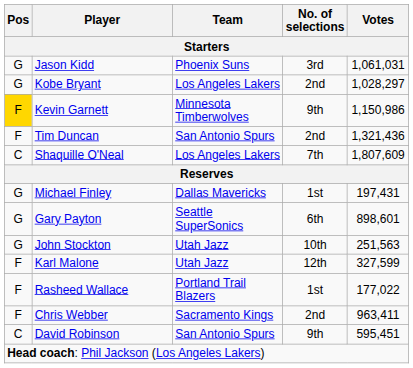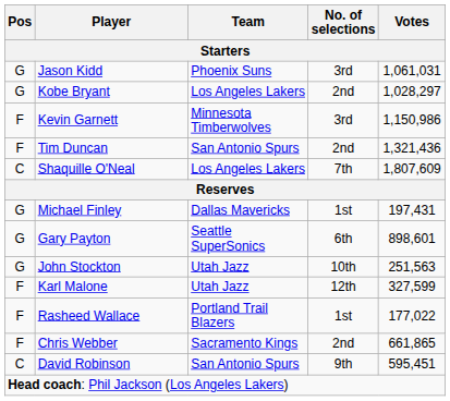 <table class="wikitable" style="text-align:center">
 <tr>
 <th scope="col" width="25px">Pos</th>
 <th scope="col" width="180px">Player</th>
 <th scope="col" width="140px">Team</th>
 <th scope="col" width="75px">No. of selections</th>
 <th scope="col" width="75px">Votes</th>
 </tr>
 <tr>
 <th scope="col" colspan="5">Starters</th>
 </tr>
 <tr>
 <td>G</td>
 <td style="text-align:left"><a href='#'>Jason Kidd</a></td>
 <td style="text-align:left"><a href='#'>Phoenix Suns</a></td>
 <td>3rd</td>
 <td>1,061,031</td>
 </tr>
 <tr>
 <td>G</td>
 <td style="text-align:left"><a href='#'>Kobe Bryant</a></td>
 <td style="text-align:left"><a href='#'>Los Angeles Lakers</a></td>
 <td>2nd</td>
 <td>1,028,297</td>
 </tr>
 <tr>
-<td style="background: gold;">F</td>
+<td>F</td>
 <td style="text-align:left"><a href='#'>Kevin Garnett</a></td>
 <td style="text-align:left"><a href='#'>Minnesota Timberwolves</a></td>
-<td>9th</td>
+<td>3rd</td>
 <td>1,150,986</td>
 </tr>
 <tr>
 <td>F</td>
 <td style="text-align:left"><a href='#'>Tim Duncan</a></td>
 <td style="text-align:left"><a href='#'>San Antonio Spurs</a></td>
 <td>2nd</td>
 <td>1,321,436</td>
 </tr>
 <tr>
 <td>C</td>
 <td style="text-align:left"><a href='#'>Shaquille O'Neal</a></td>
 <td style="text-align:left"><a href='#'>Los Angeles Lakers</a></td>
 <td>7th</td>
 <td>1,807,609</td>
 </tr>
 <tr>
 <th scope="col" colspan="5">Reserves</th>
 </tr>
 <tr>
 <td>G</td>
 <td style="text-align:left"><a href='#'>Michael Finley</a></td>
 <td style="text-align:left"><a href='#'>Dallas Mavericks</a></td>
 <td>1st</td>
 <td>197,431</td>
 </tr>
 <tr>
 <td>G</td>
 <td style="text-align:left"><a href='#'>Gary Payton</a></td>
 <td style="text-align:left"><a href='#'>Seattle SuperSonics</a></td>
 <td>6th</td>
 <td>898,601</td>
 </tr>
 <tr>
 <td>G</td>
 <td style="text-align:left"><a href='#'>John Stockton</a></td>
 <td style="text-align:left"><a href='#'>Utah Jazz</a></td>
 <td>10th</td>
 <td>251,563</td>
 </tr>
 <tr>
 <td>F</td>
 <td style="text-align:left"><a href='#'>Karl Malone</a></td>
 <td style="text-align:left"><a href='#'>Utah Jazz</a></td>
 <td>12th</td>
 <td>327,599</td>
 </tr>
 <tr>
 <td>F</td>
 <td style="text-align:left"><a href='#'>Rasheed Wallace</a></td>
 <td style="text-align:left"><a href='#'>Portland Trail Blazers</a></td>
 <td>1st</td>
 <td>177,022</td>
 </tr>
 <tr>
 <td>F</td>
 <td style="text-align:left"><a href='#'>Chris Webber</a></td>
 <td style="text-align:left"><a href='#'>Sacramento Kings</a></td>
 <td>2nd</td>
-<td>963,411</td>
+<td>661,865</td>
 </tr>
 <tr>
 <td>C</td>
 <td style="text-align:left"><a href='#'>David Robinson</a></td>
 <td style="text-align:left"><a href='#'>San Antonio Spurs</a></td>
 <td>9th</td>
 <td>595,451</td>
 </tr>
 <tr>
 <td style="text-align:left" colspan="5"><strong>Head coach</strong>: <a href='#'>Phil Jackson</a> (<a href='#'>Los Angeles Lakers</a>)</td>
 </tr>
 </table>
